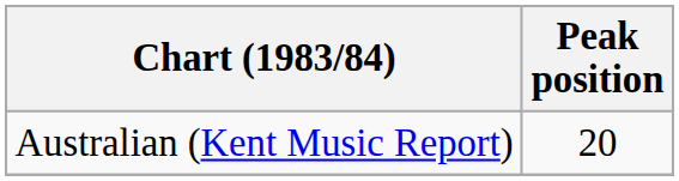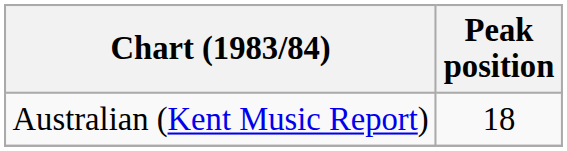 <table class="wikitable">
 <tr>
 <th>Chart (1983/84)</th>
 <th>Peak<br>position</th>
 </tr>
 <tr>
 <td>Australian (<a href='#'>Kent Music Report</a>)</td>
-<td align="center">20</td>
+<td align="center">18</td>
 </tr>
 <tr>
 </tr>
 </table>
